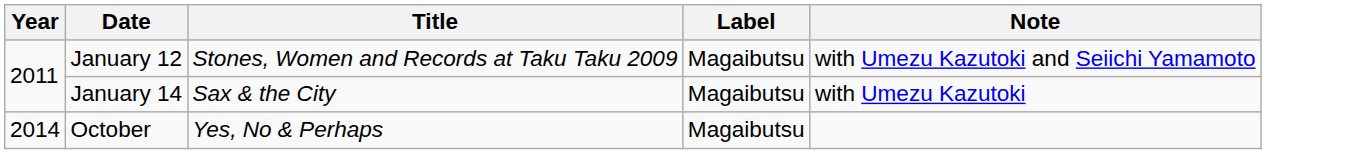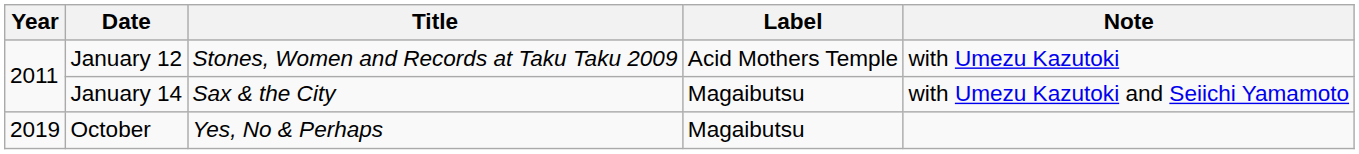 <table class="wikitable">
 <tr>
 <th>Year</th>
 <th>Date</th>
 <th>Title</th>
 <th>Label</th>
 <th>Note</th>
 </tr>
 <tr>
 <td rowspan=2>2011</td>
 <td>January 12</td>
 <td><em>Stones, Women and Records at Taku Taku 2009</em></td>
-<td>Magaibutsu</td>
-<td>with <a href='#'>Umezu Kazutoki</a> and <a href='#'>Seiichi Yamamoto</a></td>
+<td>Acid Mothers Temple</td>
+<td>with <a href='#'>Umezu Kazutoki</a></td>
 </tr>
 <tr>
 <td>January 14</td>
 <td><em>Sax & the City</em></td>
 <td>Magaibutsu</td>
-<td>with <a href='#'>Umezu Kazutoki</a></td>
+<td>with <a href='#'>Umezu Kazutoki</a> and <a href='#'>Seiichi Yamamoto</a></td>
 </tr>
 <tr>
-<td>2014</td>
+<td>2019</td>
 <td>October</td>
 <td><em>Yes, No & Perhaps</em></td>
 <td>Magaibutsu</td>
 </tr>
 </table>
